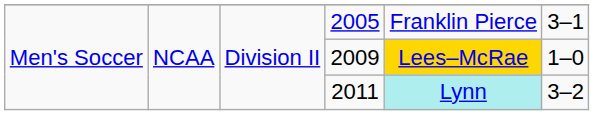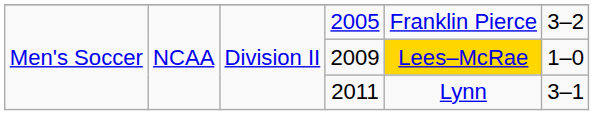 <table class="wikitable">
 <tr>
 </tr>
 <tr align="center">
 <td rowspan="3"><a href='#'>Men's Soccer</a></td>
 <td rowspan="3"><a href='#'>NCAA</a></td>
 <td rowspan="3"><a href='#'>Division II</a></td>
 <td><a href='#'>2005</a></td>
 <td><a href='#'>Franklin Pierce</a></td>
-<td>3–1</td>
+<td>3–2</td>
 </tr>
 <tr align="center">
 <td>2009</td>
 <td style="background: gold;"><a href='#'>Lees–McRae</a></td>
 <td>1–0</td>
 </tr>
 <tr align="center">
 <td>2011</td>
-<td style="background: paleturquoise;"><a href='#'>Lynn</a></td>
-<td>3–2</td>
+<td><a href='#'>Lynn</a></td>
+<td>3–1</td>
 </tr>
 </table>
